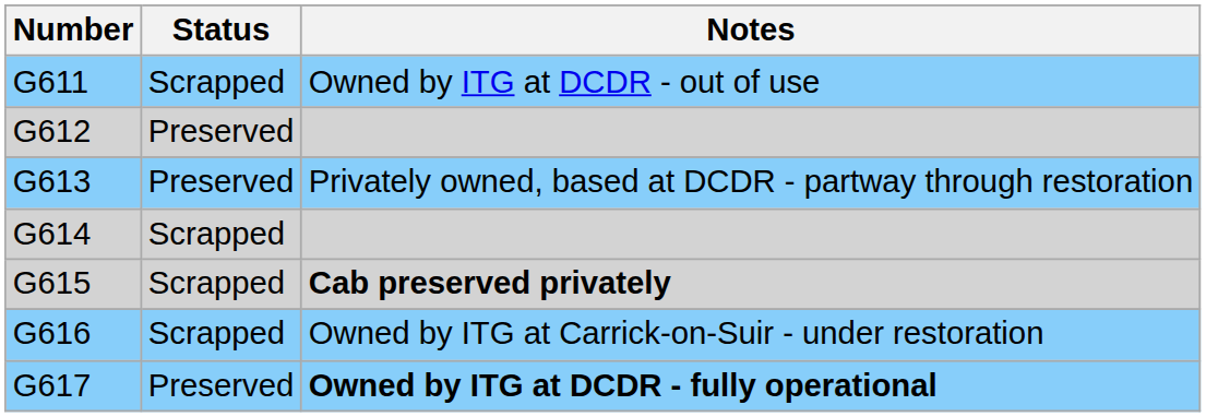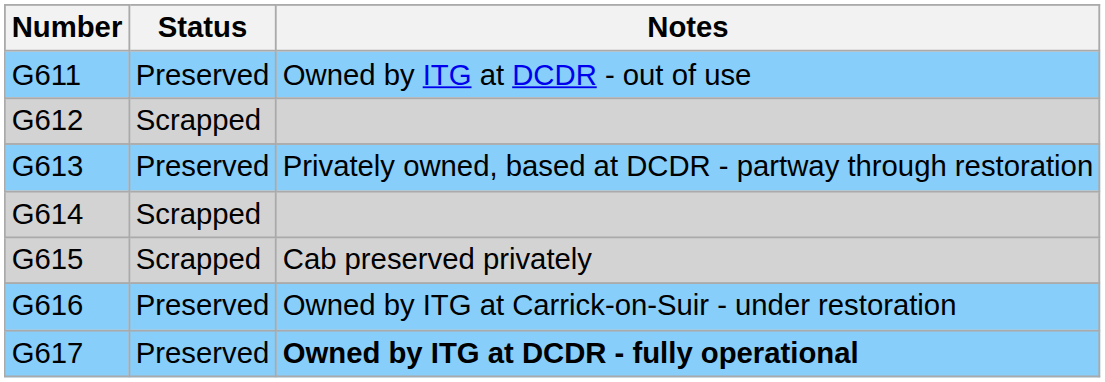 <table class="wikitable">
 <tr>
 <th>Number</th>
 <th>Status</th>
 <th>Notes</th>
 </tr>
 <tr bgcolor=lightskyblue>
 <td>G611</td>
-<td>Scrapped</td>
+<td>Preserved</td>
 <td>Owned by <a href='#'>ITG</a> at <a href='#'>DCDR</a> - out of use</td>
 </tr>
 <tr bgcolor=lightgrey>
 <td>G612</td>
-<td>Preserved</td>
+<td>Scrapped</td>
 <td></td>
 </tr>
 <tr bgcolor=lightskyblue>
 <td>G613</td>
 <td>Preserved</td>
 <td>Privately owned, based at DCDR - partway through restoration</td>
 </tr>
 <tr bgcolor=lightgrey>
 <td>G614</td>
 <td>Scrapped</td>
 <td></td>
 </tr>
 <tr bgcolor=lightgrey>
 <td>G615</td>
 <td>Scrapped</td>
-<td><strong>Cab preserved privately</strong></td>
+<td>Cab preserved privately</td>
 </tr>
 <tr bgcolor=lightskyblue>
 <td>G616</td>
-<td>Scrapped</td>
+<td>Preserved</td>
 <td>Owned by ITG at Carrick-on-Suir - under restoration</td>
 </tr>
 <tr bgcolor=lightskyblue>
 <td>G617</td>
 <td>Preserved</td>
 <td><strong>Owned by ITG at DCDR - fully operational</strong></td>
 </tr>
 </table>
